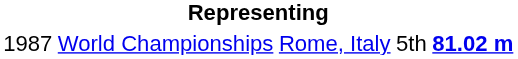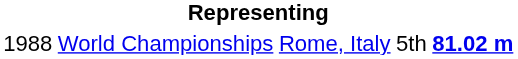 <table>
 <tr>
 <th colspan="5">Representing </th>
 </tr>
 <tr>
-<td>1987</td>
+<td>1988</td>
 <td><a href='#'>World Championships</a></td>
 <td><a href='#'>Rome, Italy</a></td>
 <td>5th</td>
 <td><strong><a href='#'>81.02 m</a></strong></td>
 </tr>
 </table>
